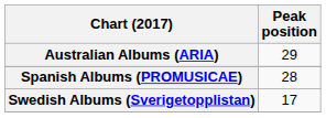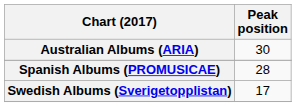 <table class="wikitable sortable plainrowheaders" style="text-align:center">
 <tr>
 <th scope="col">Chart (2017)</th>
 <th scope="col">Peak<br> position</th>
 </tr>
 <tr>
 <th scope="row">Australian Albums (<a href='#'>ARIA</a>)</th>
-<td>29</td>
+<td>30</td>
 </tr>
 <tr>
 </tr>
 <tr>
 </tr>
 <tr>
 </tr>
 <tr>
 </tr>
 <tr>
 </tr>
 <tr>
 </tr>
 <tr>
 </tr>
 <tr>
 </tr>
 <tr>
 </tr>
 <tr>
 </tr>
 <tr>
 </tr>
 <tr>
 </tr>
 <tr>
 </tr>
 <tr>
 </tr>
 <tr>
 <th scope="row">Spanish Albums (<a href='#'>PROMUSICAE</a>)</th>
 <td>28</td>
 </tr>
 <tr>
 <th scope="row">Swedish Albums (<a href='#'>Sverigetopplistan</a>)</th>
 <td>17</td>
 </tr>
 <tr>
 </tr>
 <tr>
 </tr>
 <tr>
 </tr>
 <tr>
 </tr>
 <tr>
 </tr>
 <tr>
 </tr>
 <tr>
 </tr>
 </table>
